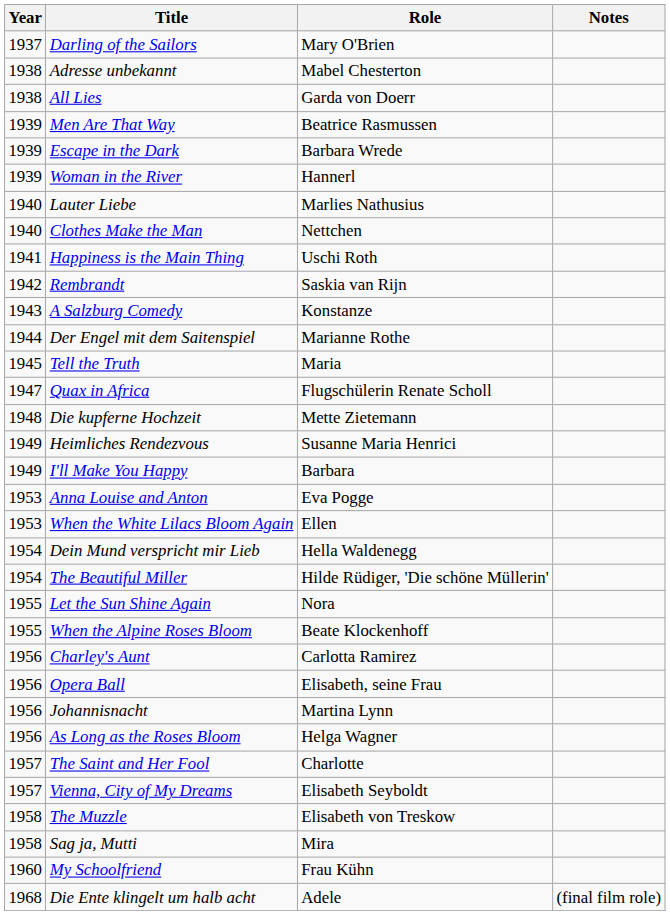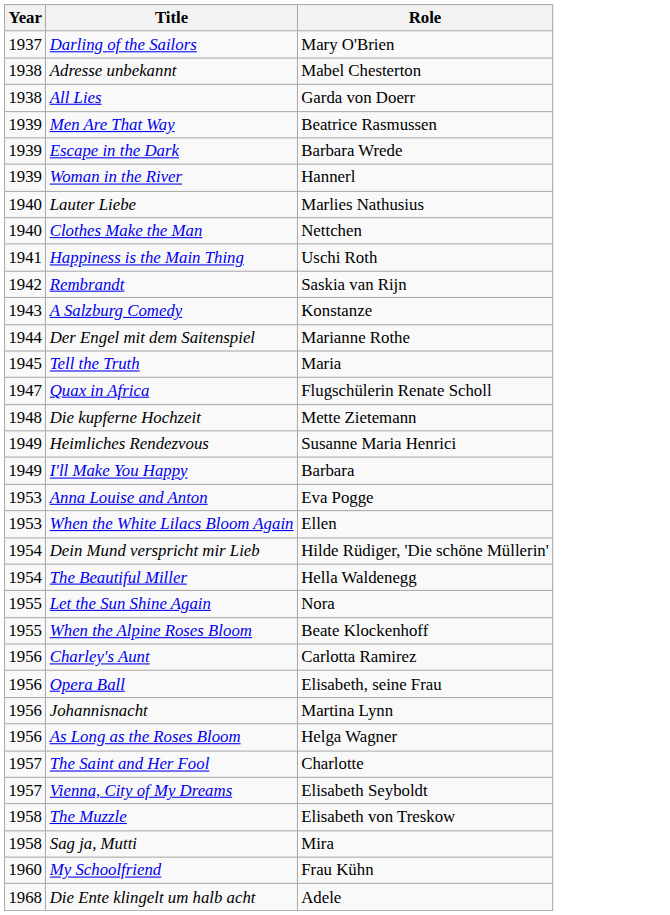 <table class="wikitable">
 <tr>
 <th>Year</th>
 <th>Title</th>
 <th>Role</th>
-<th>Notes</th>
 </tr>
 <tr>
 <td>1937</td>
 <td><em><a href='#'>Darling of the Sailors</a></em></td>
 <td>Mary O'Brien</td>
-<td></td>
 </tr>
 <tr>
 <td>1938</td>
 <td><em>Adresse unbekannt</em></td>
 <td>Mabel Chesterton</td>
-<td></td>
 </tr>
 <tr>
 <td>1938</td>
 <td><em><a href='#'>All Lies</a></em></td>
 <td>Garda von Doerr</td>
-<td></td>
 </tr>
 <tr>
 <td>1939</td>
 <td><em><a href='#'>Men Are That Way</a></em></td>
 <td>Beatrice Rasmussen</td>
-<td></td>
 </tr>
 <tr>
 <td>1939</td>
 <td><em><a href='#'>Escape in the Dark</a></em></td>
 <td>Barbara Wrede</td>
-<td></td>
 </tr>
 <tr>
 <td>1939</td>
 <td><em><a href='#'>Woman in the River</a></em></td>
 <td>Hannerl</td>
-<td></td>
 </tr>
 <tr>
 <td>1940</td>
 <td><em>Lauter Liebe</em></td>
 <td>Marlies Nathusius</td>
-<td></td>
 </tr>
 <tr>
 <td>1940</td>
 <td><em><a href='#'>Clothes Make the Man</a></em></td>
 <td>Nettchen</td>
-<td></td>
 </tr>
 <tr>
 <td>1941</td>
 <td><em><a href='#'>Happiness is the Main Thing</a></em></td>
 <td>Uschi Roth</td>
-<td></td>
 </tr>
 <tr>
 <td>1942</td>
 <td><em><a href='#'>Rembrandt</a></em></td>
 <td>Saskia van Rijn</td>
-<td></td>
 </tr>
 <tr>
 <td>1943</td>
 <td><em><a href='#'>A Salzburg Comedy</a></em></td>
 <td>Konstanze</td>
-<td></td>
 </tr>
 <tr>
 <td>1944</td>
 <td><em>Der Engel mit dem Saitenspiel</em></td>
 <td>Marianne Rothe</td>
-<td></td>
 </tr>
 <tr>
 <td>1945</td>
 <td><em><a href='#'>Tell the Truth</a></em></td>
 <td>Maria</td>
-<td></td>
 </tr>
 <tr>
 <td>1947</td>
 <td><em><a href='#'>Quax in Africa</a></em></td>
 <td>Flugschülerin Renate Scholl</td>
-<td></td>
 </tr>
 <tr>
 <td>1948</td>
 <td><em>Die kupferne Hochzeit</em></td>
 <td>Mette Zietemann</td>
-<td></td>
 </tr>
 <tr>
 <td>1949</td>
 <td><em>Heimliches Rendezvous</em></td>
 <td>Susanne Maria Henrici</td>
-<td></td>
 </tr>
 <tr>
 <td>1949</td>
 <td><em><a href='#'>I'll Make You Happy</a></em></td>
 <td>Barbara</td>
-<td></td>
 </tr>
 <tr>
 <td>1953</td>
 <td><em><a href='#'>Anna Louise and Anton</a></em></td>
 <td>Eva Pogge</td>
-<td></td>
 </tr>
 <tr>
 <td>1953</td>
 <td><em><a href='#'>When the White Lilacs Bloom Again</a></em></td>
 <td>Ellen</td>
-<td></td>
 </tr>
 <tr>
 <td>1954</td>
 <td><em>Dein Mund verspricht mir Lieb</em></td>
-<td>Hella Waldenegg</td>
-<td></td>
+<td>Hilde Rüdiger, 'Die schöne Müllerin'</td>
 </tr>
 <tr>
 <td>1954</td>
 <td><em><a href='#'>The Beautiful Miller</a></em></td>
-<td>Hilde Rüdiger, 'Die schöne Müllerin'</td>
-<td></td>
+<td>Hella Waldenegg</td>
 </tr>
 <tr>
 <td>1955</td>
 <td><em><a href='#'>Let the Sun Shine Again</a></em></td>
 <td>Nora</td>
-<td></td>
 </tr>
 <tr>
 <td>1955</td>
 <td><em><a href='#'>When the Alpine Roses Bloom </a></em></td>
 <td>Beate Klockenhoff</td>
-<td></td>
 </tr>
 <tr>
 <td>1956</td>
 <td><em><a href='#'>Charley's Aunt</a></em></td>
 <td>Carlotta Ramirez</td>
-<td></td>
 </tr>
 <tr>
 <td>1956</td>
 <td><em><a href='#'>Opera Ball</a></em></td>
 <td>Elisabeth, seine Frau</td>
-<td></td>
 </tr>
 <tr>
 <td>1956</td>
 <td><em>Johannisnacht</em></td>
 <td>Martina Lynn</td>
-<td></td>
 </tr>
 <tr>
 <td>1956</td>
 <td><em><a href='#'>As Long as the Roses Bloom</a></em></td>
 <td>Helga Wagner</td>
-<td></td>
 </tr>
 <tr>
 <td>1957</td>
 <td><em><a href='#'>The Saint and Her Fool</a></em></td>
 <td>Charlotte</td>
-<td></td>
 </tr>
 <tr>
 <td>1957</td>
 <td><em><a href='#'>Vienna, City of My Dreams</a></em></td>
 <td>Elisabeth Seyboldt</td>
-<td></td>
 </tr>
 <tr>
 <td>1958</td>
 <td><em><a href='#'>The Muzzle</a></em></td>
 <td>Elisabeth von Treskow</td>
-<td></td>
 </tr>
 <tr>
 <td>1958</td>
 <td><em>Sag ja, Mutti</em></td>
 <td>Mira</td>
-<td></td>
 </tr>
 <tr>
 <td>1960</td>
 <td><em><a href='#'>My Schoolfriend</a></em></td>
 <td>Frau Kühn</td>
-<td></td>
 </tr>
 <tr>
 <td>1968</td>
 <td><em>Die Ente klingelt um halb acht</em></td>
 <td>Adele</td>
-<td>(final film role)</td>
 </tr>
 </table>
